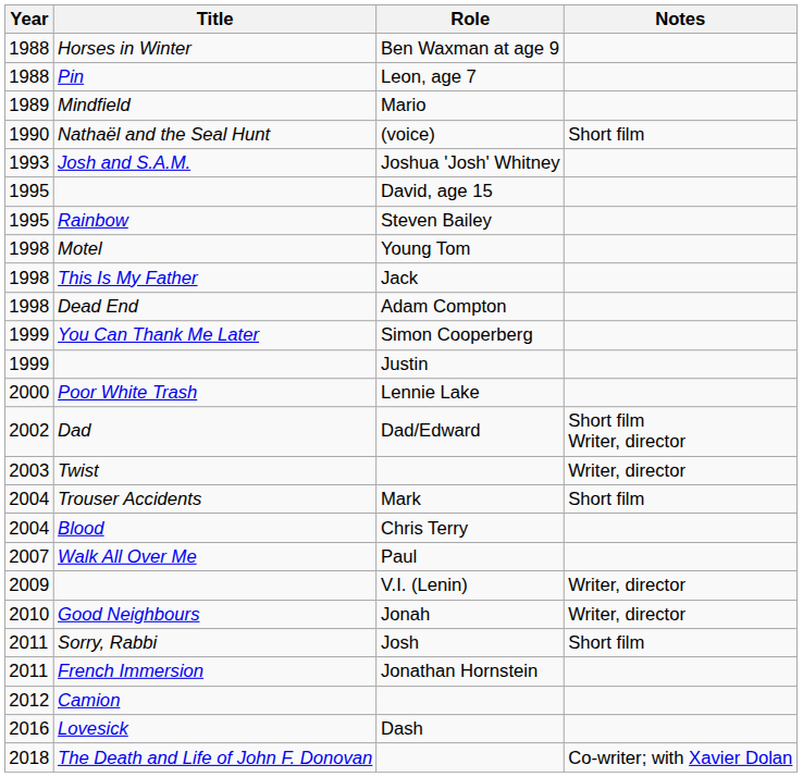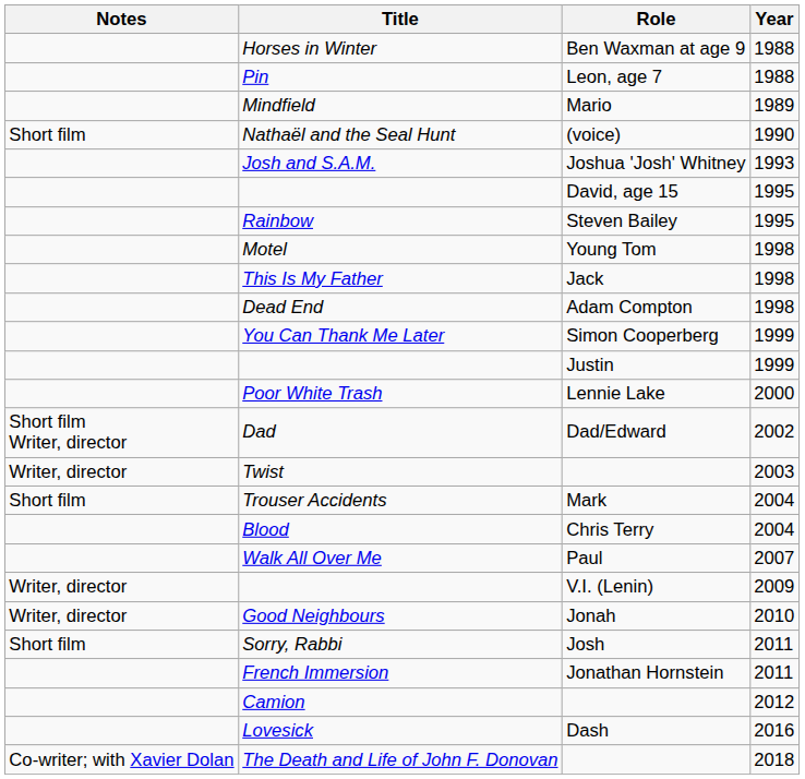 <table class="wikitable sortable">
 <tr>
-<th>Year</th>
+<th class="unsortable">Notes</th>
 <th>Title</th>
 <th>Role</th>
-<th class="unsortable">Notes</th>
+<th>Year</th>
 </tr>
 <tr>
-<td>1988</td>
+<td></td>
 <td><em>Horses in Winter</em></td>
 <td>Ben Waxman at age 9</td>
-<td></td>
+<td>1988</td>
 </tr>
 <tr>
-<td>1988</td>
+<td></td>
 <td><em><a href='#'>Pin</a></em></td>
 <td>Leon, age 7</td>
-<td></td>
+<td>1988</td>
 </tr>
 <tr>
-<td>1989</td>
+<td></td>
 <td><em>Mindfield</em></td>
 <td>Mario</td>
-<td></td>
+<td>1989</td>
 </tr>
 <tr>
-<td>1990</td>
+<td>Short film</td>
 <td><em>Nathaël and the Seal Hunt</em></td>
 <td>(voice)</td>
-<td>Short film</td>
+<td>1990</td>
 </tr>
 <tr>
-<td>1993</td>
+<td></td>
 <td><em><a href='#'>Josh and S.A.M.</a></em></td>
 <td>Joshua 'Josh' Whitney</td>
-<td></td>
+<td>1993</td>
 </tr>
 <tr>
-<td>1995</td>
+<td></td>
 <td><em></em></td>
 <td>David, age 15</td>
-<td></td>
+<td>1995</td>
 </tr>
 <tr>
-<td>1995</td>
+<td></td>
 <td><em><a href='#'>Rainbow</a></em></td>
 <td>Steven Bailey</td>
-<td></td>
+<td>1995</td>
 </tr>
 <tr>
-<td>1998</td>
+<td></td>
 <td><em>Motel</em></td>
 <td>Young Tom</td>
-<td></td>
+<td>1998</td>
 </tr>
 <tr>
-<td>1998</td>
+<td></td>
 <td><em><a href='#'>This Is My Father</a></em></td>
 <td>Jack</td>
-<td></td>
+<td>1998</td>
 </tr>
 <tr>
-<td>1998</td>
+<td></td>
 <td><em>Dead End</em></td>
 <td>Adam Compton</td>
-<td></td>
+<td>1998</td>
 </tr>
 <tr>
-<td>1999</td>
+<td></td>
 <td><em><a href='#'>You Can Thank Me Later</a></em></td>
 <td>Simon Cooperberg</td>
-<td></td>
+<td>1999</td>
 </tr>
 <tr>
-<td>1999</td>
+<td></td>
 <td><em></em></td>
 <td>Justin</td>
-<td></td>
+<td>1999</td>
 </tr>
 <tr>
-<td>2000</td>
+<td></td>
 <td><em><a href='#'>Poor White Trash</a></em></td>
 <td>Lennie Lake</td>
-<td></td>
+<td>2000</td>
 </tr>
 <tr>
-<td>2002</td>
+<td>Short film<br>Writer, director</td>
 <td><em>Dad</em></td>
 <td>Dad/Edward</td>
-<td>Short film<br>Writer, director</td>
+<td>2002</td>
 </tr>
 <tr>
-<td>2003</td>
+<td>Writer, director</td>
 <td><em>Twist</em></td>
 <td></td>
-<td>Writer, director</td>
+<td>2003</td>
 </tr>
 <tr>
-<td>2004</td>
+<td>Short film</td>
 <td><em>Trouser Accidents</em></td>
 <td>Mark</td>
-<td>Short film</td>
+<td>2004</td>
 </tr>
 <tr>
-<td>2004</td>
+<td></td>
 <td><em><a href='#'>Blood</a></em></td>
 <td>Chris Terry</td>
-<td></td>
+<td>2004</td>
 </tr>
 <tr>
-<td>2007</td>
+<td></td>
 <td><em><a href='#'>Walk All Over Me</a></em></td>
 <td>Paul</td>
-<td></td>
+<td>2007</td>
 </tr>
 <tr>
-<td>2009</td>
+<td>Writer, director</td>
 <td><em></em></td>
 <td>V.I. (Lenin)</td>
-<td>Writer, director</td>
+<td>2009</td>
 </tr>
 <tr>
-<td>2010</td>
+<td>Writer, director</td>
 <td><em><a href='#'>Good Neighbours</a></em></td>
 <td>Jonah</td>
-<td>Writer, director</td>
+<td>2010</td>
 </tr>
 <tr>
-<td>2011</td>
+<td>Short film</td>
 <td><em>Sorry, Rabbi</em></td>
 <td>Josh</td>
-<td>Short film</td>
+<td>2011</td>
 </tr>
 <tr>
-<td>2011</td>
+<td></td>
 <td><em><a href='#'>French Immersion</a></em></td>
 <td>Jonathan Hornstein</td>
-<td></td>
+<td>2011</td>
 </tr>
 <tr>
-<td>2012</td>
+<td></td>
 <td><em><a href='#'>Camion</a></em></td>
 <td></td>
-<td></td>
+<td>2012</td>
 </tr>
 <tr>
-<td>2016</td>
+<td></td>
 <td><em><a href='#'>Lovesick</a></em></td>
 <td>Dash</td>
-<td></td>
+<td>2016</td>
 </tr>
 <tr>
-<td>2018</td>
+<td>Co-writer; with <a href='#'>Xavier Dolan</a></td>
 <td data-sort-value="Death and Life of John F. Donovan, The"><em><a href='#'>The Death and Life of John F. Donovan</a></em></td>
 <td></td>
-<td>Co-writer; with <a href='#'>Xavier Dolan</a></td>
+<td>2018</td>
 </tr>
 </table>
